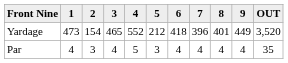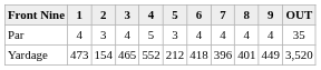 <table cellpadding="3" cellspacing="0" border="1" style="font-size: 95%; border: #aaa solid 1px; border-collapse: collapse;">
 <tr style="background:#eeeeee;">
 <th align="left">Front Nine</th>
 <th>1</th>
 <th>2</th>
 <th>3</th>
 <th>4</th>
 <th>5</th>
 <th>6</th>
 <th>7</th>
 <th>8</th>
 <th>9</th>
 <th>OUT</th>
 </tr>
 <tr>
+<td>Par</td>
+<td align="center">4</td>
+<td align="center">3</td>
+<td align="center">4</td>
+<td align="center">5</td>
+<td align="center">3</td>
+<td align="center">4</td>
+<td align="center">4</td>
+<td align="center">4</td>
+<td align="center">4</td>
+<td align="center">35</td>
+</tr>
+<tr>
 <td>Yardage</td>
 <td align="center">473</td>
 <td align="center">154</td>
 <td align="center">465</td>
 <td align="center">552</td>
 <td align="center">212</td>
 <td align="center">418</td>
 <td align="center">396</td>
 <td align="center">401</td>
 <td align="center">449</td>
 <td align="center">3,520</td>
 </tr>
-<tr>
-<td>Par</td>
-<td align="center">4</td>
-<td align="center">3</td>
-<td align="center">4</td>
-<td align="center">5</td>
-<td align="center">3</td>
-<td align="center">4</td>
-<td align="center">4</td>
-<td align="center">4</td>
-<td align="center">4</td>
-<td align="center">35</td>
-</tr>
 </table>
